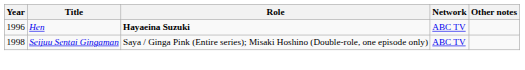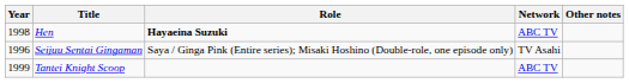 <table class="wikitable" style="font-size: 90%;">
 <tr>
 <th>Year</th>
 <th>Title</th>
 <th>Role</th>
 <th>Network</th>
 <th>Other notes</th>
 </tr>
 <tr>
-<td>1996</td>
+<td>1998</td>
 <td><em><a href='#'>Hen</a></em></td>
 <td><strong>Hayaeina Suzuki</strong></td>
 <td><a href='#'>ABC TV</a></td>
 <td></td>
 </tr>
 <tr>
-<td>1998</td>
+<td>1996</td>
 <td><em><a href='#'>Seijuu Sentai Gingaman</a></em></td>
 <td>Saya / Ginga Pink (Entire series); Misaki Hoshino (Double-role, one episode only)</td>
+<td>TV Asahi</td>
+<td></td>
+</tr>
+<tr>
+<td>1999</td>
+<td><em><a href='#'>Tantei Knight Scoop</a></em></td>
+<td></td>
 <td><a href='#'>ABC TV</a></td>
 <td></td>
 </tr>
 </table>
